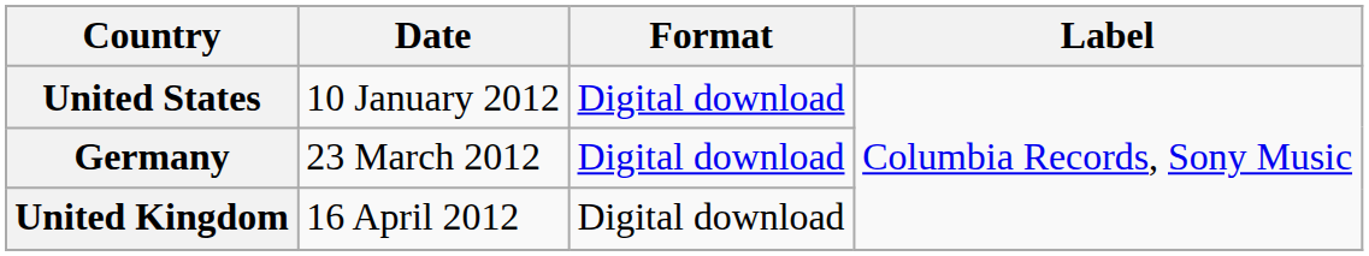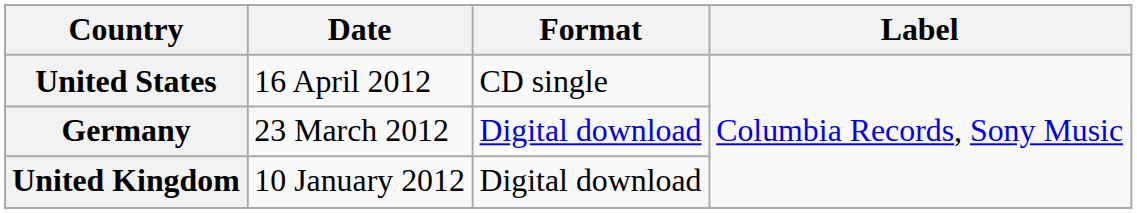 <table class="wikitable plainrowheaders">
 <tr>
 <th scope="col">Country</th>
 <th scope="col">Date</th>
 <th scope="col">Format</th>
 <th scope="col">Label</th>
 </tr>
 <tr>
 <th scope="row">United States</th>
-<td>10 January 2012</td>
-<td><a href='#'>Digital download</a></td>
+<td>16 April 2012</td>
+<td>CD single</td>
 <td rowspan="3"><a href='#'>Columbia Records</a>, <a href='#'>Sony Music</a></td>
 </tr>
 <tr>
 <th scope="row">Germany</th>
 <td>23 March 2012</td>
 <td><a href='#'>Digital download</a></td>
 </tr>
 <tr>
 <th scope="row">United Kingdom</th>
-<td>16 April 2012</td>
+<td>10 January 2012</td>
 <td>Digital download</td>
 </tr>
 </table>
